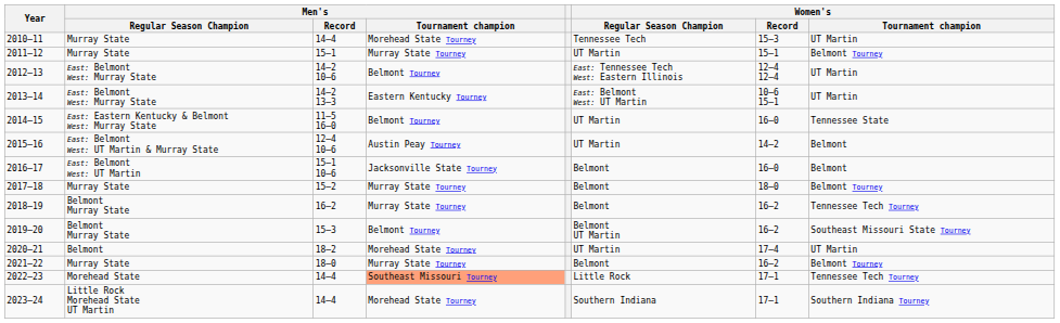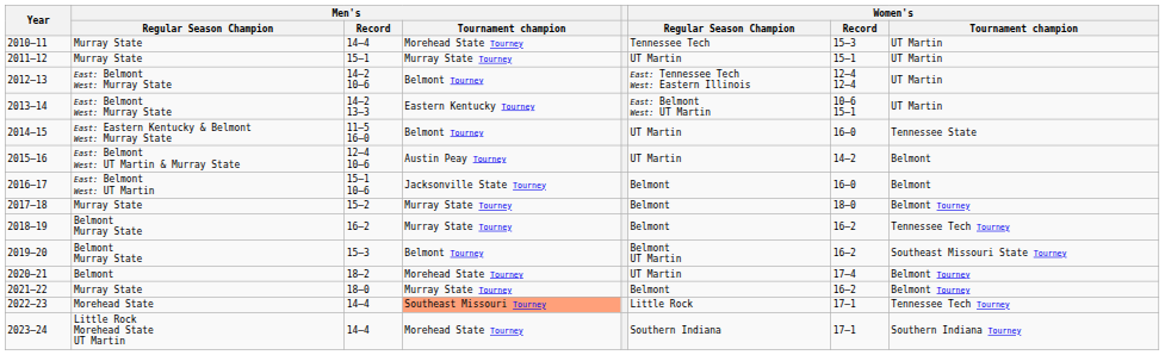 <table class="wikitable" "text-align:center; width=80%;">
 <tr>
 <th rowspan="2">Year</th>
 <th colspan="3">Men's</th>
 <th></th>
 <th colspan="3">Women's</th>
 </tr>
 <tr>
 <th>Regular Season Champion</th>
 <th>Record</th>
 <th>Tournament champion</th>
 <th></th>
 <th>Regular Season Champion</th>
 <th>Record</th>
 <th>Tournament champion</th>
 </tr>
 <tr>
 <td>2010–11</td>
 <td>Murray State</td>
 <td>14–4</td>
 <td>Morehead State <small><a href='#'>Tourney</a></small></td>
 <th></th>
 <td>Tennessee Tech</td>
 <td>15–3</td>
 <td>UT Martin</td>
 </tr>
 <tr>
 <td>2011–12</td>
 <td>Murray State</td>
 <td>15–1</td>
 <td>Murray State <small><a href='#'>Tourney</a></small></td>
 <th></th>
 <td>UT Martin</td>
 <td>15–1</td>
-<td>Belmont <small><a href='#'>Tourney</a></small></td>
+<td>UT Martin</td>
 </tr>
 <tr>
 <td>2012–13</td>
 <td><small><em>East:</em></small> Belmont<br><small><em>West:</em></small> Murray State</td>
 <td>14–2<br>10–6</td>
 <td>Belmont <small><a href='#'>Tourney</a></small></td>
 <th></th>
 <td><small><em>East:</em></small> Tennessee Tech<br><small><em>West:</em></small> Eastern Illinois</td>
 <td>12–4<br>12–4</td>
 <td>UT Martin</td>
 </tr>
 <tr>
 <td>2013–14</td>
 <td><small><em>East:</em></small> Belmont<br><small><em>West:</em></small> Murray State</td>
 <td>14–2<br>13–3</td>
 <td>Eastern Kentucky <small><a href='#'>Tourney</a></small></td>
 <th></th>
 <td><small><em>East:</em></small> Belmont<br><small><em>West:</em></small> UT Martin</td>
 <td>10–6<br>15–1</td>
 <td>UT Martin</td>
 </tr>
 <tr>
 <td>2014–15</td>
 <td><small><em>East:</em></small> Eastern Kentucky &  Belmont<br><small><em>West:</em></small> Murray State</td>
 <td>11–5<br>16–0</td>
 <td>Belmont <small><a href='#'>Tourney</a></small></td>
 <th></th>
 <td>UT Martin</td>
 <td>16–0</td>
 <td>Tennessee State</td>
 </tr>
 <tr>
 <td>2015–16</td>
 <td><small><em>East:</em></small> Belmont<br><small><em>West:</em></small> UT Martin & Murray State</td>
 <td>12–4<br>10–6</td>
 <td>Austin Peay <small><a href='#'>Tourney</a></small></td>
 <th></th>
 <td>UT Martin</td>
 <td>14–2</td>
 <td>Belmont</td>
 </tr>
 <tr>
 <td>2016–17</td>
 <td><small><em>East:</em></small> Belmont<br><small><em>West:</em></small> UT Martin</td>
 <td>15–1<br>10–6</td>
 <td>Jacksonville State <small><a href='#'>Tourney</a></small></td>
 <th></th>
 <td>Belmont</td>
 <td>16–0</td>
 <td>Belmont</td>
 </tr>
 <tr>
 <td>2017–18</td>
 <td>Murray State</td>
 <td>15–2</td>
 <td>Murray State <small><a href='#'>Tourney</a></small></td>
 <th></th>
 <td>Belmont</td>
 <td>18–0</td>
 <td>Belmont <small><a href='#'>Tourney</a></small></td>
 </tr>
 <tr>
 <td>2018–19</td>
 <td>Belmont<br>Murray State</td>
 <td>16–2</td>
 <td>Murray State <small><a href='#'>Tourney</a></small></td>
 <th></th>
 <td>Belmont</td>
 <td>16–2</td>
 <td>Tennessee Tech <small><a href='#'>Tourney</a></small></td>
 </tr>
 <tr>
 <td>2019–20</td>
 <td>Belmont<br>Murray State</td>
 <td>15–3</td>
 <td>Belmont <small><a href='#'>Tourney</a></small></td>
 <th></th>
 <td>Belmont<br>UT Martin</td>
 <td>16–2</td>
 <td>Southeast Missouri State <small><a href='#'>Tourney</a></small></td>
 </tr>
 <tr>
 <td>2020–21</td>
 <td>Belmont</td>
 <td>18–2</td>
 <td>Morehead State <small><a href='#'>Tourney</a></small></td>
 <th></th>
 <td>UT Martin</td>
 <td>17–4</td>
-<td>UT Martin</td>
+<td>Belmont <small><a href='#'>Tourney</a></small></td>
 </tr>
 <tr>
 <td>2021–22</td>
 <td>Murray State</td>
 <td>18–0</td>
 <td>Murray State <small><a href='#'>Tourney</a></small></td>
 <th></th>
 <td>Belmont</td>
 <td>16–2</td>
 <td>Belmont <small><a href='#'>Tourney</a></small></td>
 </tr>
 <tr>
 <td>2022–23</td>
 <td>Morehead State</td>
 <td>14–4</td>
 <td style="background: lightsalmon;">Southeast Missouri <small><a href='#'>Tourney</a></small></td>
 <th></th>
 <td>Little Rock</td>
 <td>17–1</td>
 <td>Tennessee Tech <small><a href='#'>Tourney</a></small></td>
 </tr>
 <tr>
 <td>2023–24</td>
 <td>Little Rock<br>Morehead State<br>UT Martin</td>
 <td>14–4</td>
 <td>Morehead State <small><a href='#'>Tourney</a></small></td>
 <th></th>
 <td>Southern Indiana</td>
 <td>17–1</td>
 <td>Southern Indiana <small><a href='#'>Tourney</a></small></td>
 </tr>
 </table>
